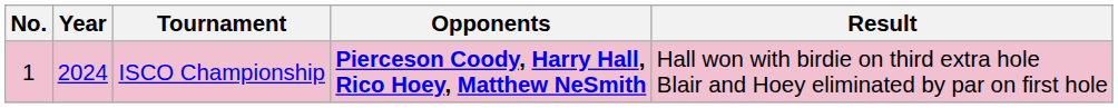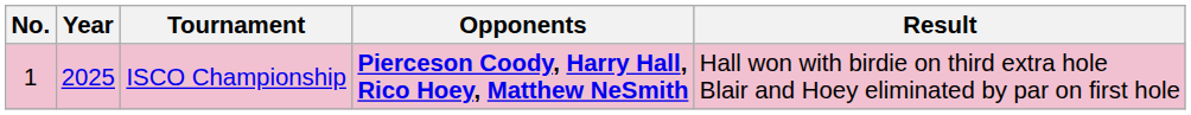 <table class="wikitable" style="font-size:95%;">
 <tr>
 <th>No.</th>
 <th>Year</th>
 <th>Tournament</th>
 <th>Opponents</th>
 <th>Result</th>
 </tr>
 <tr style="background:#F2C1D1;">
 <td align=center>1</td>
-<td><a href='#'>2024</a></td>
+<td><a href='#'>2025</a></td>
 <td><a href='#'>ISCO Championship</a></td>
 <td><strong> <a href='#'>Pierceson Coody</a>,  <a href='#'>Harry Hall</a>,<br> <a href='#'>Rico Hoey</a>,  <a href='#'>Matthew NeSmith</a></strong></td>
 <td>Hall won with birdie on third extra hole<br>Blair and Hoey eliminated by par on first hole</td>
 </tr>
 </table>
